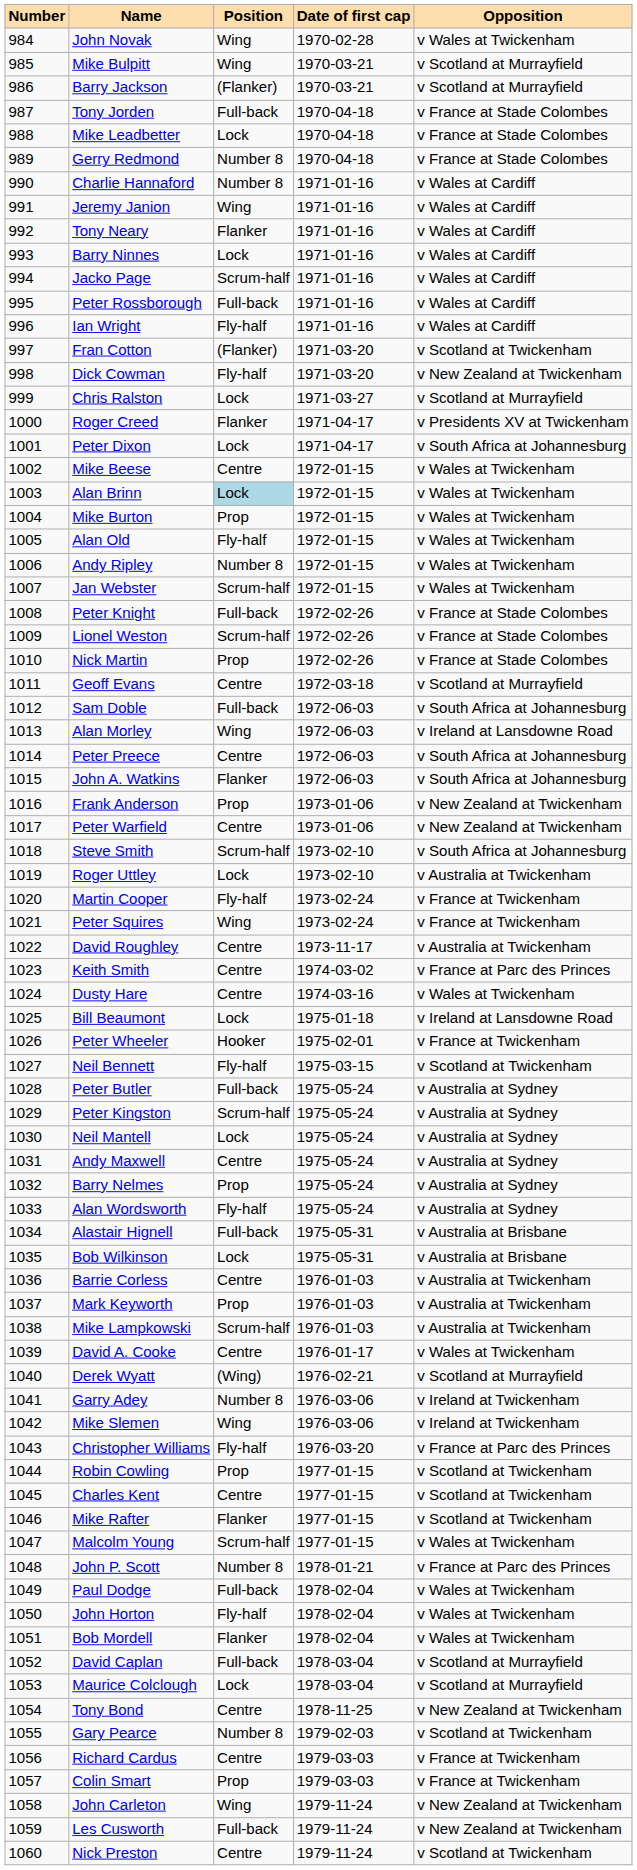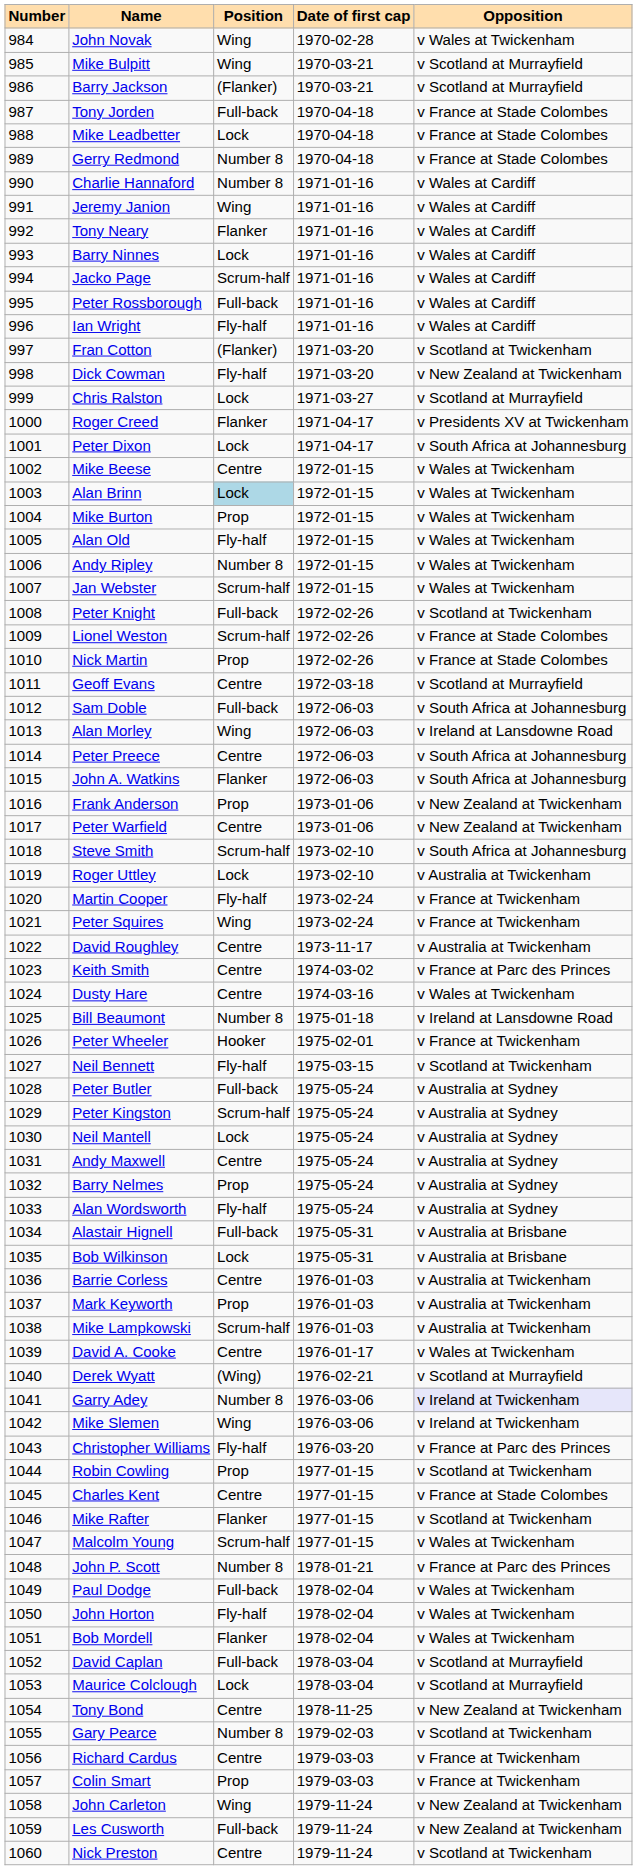 <table class="sortable wikitable" style="margin:auto;">
 <tr>
 <th style="background:#ffdead;">Number</th>
 <th style="background:#ffdead;">Name</th>
 <th style="background:#ffdead;">Position</th>
 <th style="background:#ffdead;">Date of first cap</th>
 <th style="background:#ffdead;">Opposition</th>
 </tr>
 <tr>
 <td>984</td>
 <td><a href='#'>John Novak</a></td>
 <td>Wing</td>
 <td>1970-02-28</td>
 <td>v Wales at Twickenham</td>
 </tr>
 <tr>
 <td>985</td>
 <td><a href='#'>Mike Bulpitt</a></td>
 <td>Wing</td>
 <td>1970-03-21</td>
 <td>v Scotland at Murrayfield</td>
 </tr>
 <tr>
 <td>986</td>
 <td><a href='#'>Barry Jackson</a></td>
 <td>(Flanker)</td>
 <td>1970-03-21</td>
 <td>v Scotland at Murrayfield</td>
 </tr>
 <tr>
 <td>987</td>
 <td><a href='#'>Tony Jorden</a></td>
 <td>Full-back</td>
 <td>1970-04-18</td>
 <td>v France at Stade Colombes</td>
 </tr>
 <tr>
 <td>988</td>
 <td><a href='#'>Mike Leadbetter</a></td>
 <td>Lock</td>
 <td>1970-04-18</td>
 <td>v France at Stade Colombes</td>
 </tr>
 <tr>
 <td>989</td>
 <td><a href='#'>Gerry Redmond</a></td>
 <td>Number 8</td>
 <td>1970-04-18</td>
 <td>v France at Stade Colombes</td>
 </tr>
 <tr>
 <td>990</td>
 <td><a href='#'>Charlie Hannaford</a></td>
 <td>Number 8</td>
 <td>1971-01-16</td>
 <td>v Wales at Cardiff</td>
 </tr>
 <tr>
 <td>991</td>
 <td><a href='#'>Jeremy Janion</a></td>
 <td>Wing</td>
 <td>1971-01-16</td>
 <td>v Wales at Cardiff</td>
 </tr>
 <tr>
 <td>992</td>
 <td><a href='#'>Tony Neary</a></td>
 <td>Flanker</td>
 <td>1971-01-16</td>
 <td>v Wales at Cardiff</td>
 </tr>
 <tr>
 <td>993</td>
 <td><a href='#'>Barry Ninnes</a></td>
 <td>Lock</td>
 <td>1971-01-16</td>
 <td>v Wales at Cardiff</td>
 </tr>
 <tr>
 <td>994</td>
 <td><a href='#'>Jacko Page</a></td>
 <td>Scrum-half</td>
 <td>1971-01-16</td>
 <td>v Wales at Cardiff</td>
 </tr>
 <tr>
 <td>995</td>
 <td><a href='#'>Peter Rossborough</a></td>
 <td>Full-back</td>
 <td>1971-01-16</td>
 <td>v Wales at Cardiff</td>
 </tr>
 <tr>
 <td>996</td>
 <td><a href='#'>Ian Wright</a></td>
 <td>Fly-half</td>
 <td>1971-01-16</td>
 <td>v Wales at Cardiff</td>
 </tr>
 <tr>
 <td>997</td>
 <td><a href='#'>Fran Cotton</a></td>
 <td>(Flanker)</td>
 <td>1971-03-20</td>
 <td>v Scotland at Twickenham</td>
 </tr>
 <tr>
 <td>998</td>
 <td><a href='#'>Dick Cowman</a></td>
 <td>Fly-half</td>
 <td>1971-03-20</td>
 <td>v New Zealand at Twickenham</td>
 </tr>
 <tr>
 <td>999</td>
 <td><a href='#'>Chris Ralston</a></td>
 <td>Lock</td>
 <td>1971-03-27</td>
 <td>v Scotland at Murrayfield</td>
 </tr>
 <tr>
 <td>1000</td>
 <td><a href='#'>Roger Creed</a></td>
 <td>Flanker</td>
 <td>1971-04-17</td>
 <td>v Presidents XV at Twickenham</td>
 </tr>
 <tr>
 <td>1001</td>
 <td><a href='#'>Peter Dixon</a></td>
 <td>Lock</td>
 <td>1971-04-17</td>
 <td>v South Africa at Johannesburg</td>
 </tr>
 <tr>
 <td>1002</td>
 <td><a href='#'>Mike Beese</a></td>
 <td>Centre</td>
 <td>1972-01-15</td>
 <td>v Wales at Twickenham</td>
 </tr>
 <tr>
 <td>1003</td>
 <td><a href='#'>Alan Brinn</a></td>
 <td style="background: lightblue;">Lock</td>
 <td>1972-01-15</td>
 <td>v Wales at Twickenham</td>
 </tr>
 <tr>
 <td>1004</td>
 <td><a href='#'>Mike Burton</a></td>
 <td>Prop</td>
 <td>1972-01-15</td>
 <td>v Wales at Twickenham</td>
 </tr>
 <tr>
 <td>1005</td>
 <td><a href='#'>Alan Old</a></td>
 <td>Fly-half</td>
 <td>1972-01-15</td>
 <td>v Wales at Twickenham</td>
 </tr>
 <tr>
 <td>1006</td>
 <td><a href='#'>Andy Ripley</a></td>
 <td>Number 8</td>
 <td>1972-01-15</td>
 <td>v Wales at Twickenham</td>
 </tr>
 <tr>
 <td>1007</td>
 <td><a href='#'>Jan Webster</a></td>
 <td>Scrum-half</td>
 <td>1972-01-15</td>
 <td>v Wales at Twickenham</td>
 </tr>
 <tr>
 <td>1008</td>
 <td><a href='#'>Peter Knight</a></td>
 <td>Full-back</td>
 <td>1972-02-26</td>
-<td>v France at Stade Colombes</td>
+<td>v Scotland at Twickenham</td>
 </tr>
 <tr>
 <td>1009</td>
 <td><a href='#'>Lionel Weston</a></td>
 <td>Scrum-half</td>
 <td>1972-02-26</td>
 <td>v France at Stade Colombes</td>
 </tr>
 <tr>
 <td>1010</td>
 <td><a href='#'>Nick Martin</a></td>
 <td>Prop</td>
 <td>1972-02-26</td>
 <td>v France at Stade Colombes</td>
 </tr>
 <tr>
 <td>1011</td>
 <td><a href='#'>Geoff Evans</a></td>
 <td>Centre</td>
 <td>1972-03-18</td>
 <td>v Scotland at Murrayfield</td>
 </tr>
 <tr>
 <td>1012</td>
 <td><a href='#'>Sam Doble</a></td>
 <td>Full-back</td>
 <td>1972-06-03</td>
 <td>v South Africa at Johannesburg</td>
 </tr>
 <tr>
 <td>1013</td>
 <td><a href='#'>Alan Morley</a></td>
 <td>Wing</td>
 <td>1972-06-03</td>
 <td>v Ireland at Lansdowne Road</td>
 </tr>
 <tr>
 <td>1014</td>
 <td><a href='#'>Peter Preece</a></td>
 <td>Centre</td>
 <td>1972-06-03</td>
 <td>v South Africa at Johannesburg</td>
 </tr>
 <tr>
 <td>1015</td>
 <td><a href='#'>John A. Watkins</a></td>
 <td>Flanker</td>
 <td>1972-06-03</td>
 <td>v South Africa at Johannesburg</td>
 </tr>
 <tr>
 <td>1016</td>
 <td><a href='#'>Frank Anderson</a></td>
 <td>Prop</td>
 <td>1973-01-06</td>
 <td>v New Zealand at Twickenham</td>
 </tr>
 <tr>
 <td>1017</td>
 <td><a href='#'>Peter Warfield</a></td>
 <td>Centre</td>
 <td>1973-01-06</td>
 <td>v New Zealand at Twickenham</td>
 </tr>
 <tr>
 <td>1018</td>
 <td><a href='#'>Steve Smith</a></td>
 <td>Scrum-half</td>
 <td>1973-02-10</td>
 <td>v South Africa at Johannesburg</td>
 </tr>
 <tr>
 <td>1019</td>
 <td><a href='#'>Roger Uttley</a></td>
 <td>Lock</td>
 <td>1973-02-10</td>
 <td>v Australia at Twickenham</td>
 </tr>
 <tr>
 <td>1020</td>
 <td><a href='#'>Martin Cooper</a></td>
 <td>Fly-half</td>
 <td>1973-02-24</td>
 <td>v France at Twickenham</td>
 </tr>
 <tr>
 <td>1021</td>
 <td><a href='#'>Peter Squires</a></td>
 <td>Wing</td>
 <td>1973-02-24</td>
 <td>v France at Twickenham</td>
 </tr>
 <tr>
 <td>1022</td>
 <td><a href='#'>David Roughley</a></td>
 <td>Centre</td>
 <td>1973-11-17</td>
 <td>v Australia at Twickenham</td>
 </tr>
 <tr>
 <td>1023</td>
 <td><a href='#'>Keith Smith</a></td>
 <td>Centre</td>
 <td>1974-03-02</td>
 <td>v France at Parc des Princes</td>
 </tr>
 <tr>
 <td>1024</td>
 <td><a href='#'>Dusty Hare</a></td>
 <td>Centre</td>
 <td>1974-03-16</td>
 <td>v Wales at Twickenham</td>
 </tr>
 <tr>
 <td>1025</td>
 <td><a href='#'>Bill Beaumont</a></td>
-<td>Lock</td>
+<td>Number 8</td>
 <td>1975-01-18</td>
 <td>v Ireland at Lansdowne Road</td>
 </tr>
 <tr>
 <td>1026</td>
 <td><a href='#'>Peter Wheeler</a></td>
 <td>Hooker</td>
 <td>1975-02-01</td>
 <td>v France at Twickenham</td>
 </tr>
 <tr>
 <td>1027</td>
 <td><a href='#'>Neil Bennett</a></td>
 <td>Fly-half</td>
 <td>1975-03-15</td>
 <td>v Scotland at Twickenham</td>
 </tr>
 <tr>
 <td>1028</td>
 <td><a href='#'>Peter Butler</a></td>
 <td>Full-back</td>
 <td>1975-05-24</td>
 <td>v Australia at Sydney</td>
 </tr>
 <tr>
 <td>1029</td>
 <td><a href='#'>Peter Kingston</a></td>
 <td>Scrum-half</td>
 <td>1975-05-24</td>
 <td>v Australia at Sydney</td>
 </tr>
 <tr>
 <td>1030</td>
 <td><a href='#'>Neil Mantell</a></td>
 <td>Lock</td>
 <td>1975-05-24</td>
 <td>v Australia at Sydney</td>
 </tr>
 <tr>
 <td>1031</td>
 <td><a href='#'>Andy Maxwell</a></td>
 <td>Centre</td>
 <td>1975-05-24</td>
 <td>v Australia at Sydney</td>
 </tr>
 <tr>
 <td>1032</td>
 <td><a href='#'>Barry Nelmes</a></td>
 <td>Prop</td>
 <td>1975-05-24</td>
 <td>v Australia at Sydney</td>
 </tr>
 <tr>
 <td>1033</td>
 <td><a href='#'>Alan Wordsworth</a></td>
 <td>Fly-half</td>
 <td>1975-05-24</td>
 <td>v Australia at Sydney</td>
 </tr>
 <tr>
 <td>1034</td>
 <td><a href='#'>Alastair Hignell</a></td>
 <td>Full-back</td>
 <td>1975-05-31</td>
 <td>v Australia at Brisbane</td>
 </tr>
 <tr>
 <td>1035</td>
 <td><a href='#'>Bob Wilkinson</a></td>
 <td>Lock</td>
 <td>1975-05-31</td>
 <td>v Australia at Brisbane</td>
 </tr>
 <tr>
 <td>1036</td>
 <td><a href='#'>Barrie Corless</a></td>
 <td>Centre</td>
 <td>1976-01-03</td>
 <td>v Australia at Twickenham</td>
 </tr>
 <tr>
 <td>1037</td>
 <td><a href='#'>Mark Keyworth</a></td>
 <td>Prop</td>
 <td>1976-01-03</td>
 <td>v Australia at Twickenham</td>
 </tr>
 <tr>
 <td>1038</td>
 <td><a href='#'>Mike Lampkowski</a></td>
 <td>Scrum-half</td>
 <td>1976-01-03</td>
 <td>v Australia at Twickenham</td>
 </tr>
 <tr>
 <td>1039</td>
 <td><a href='#'>David A. Cooke</a></td>
 <td>Centre</td>
 <td>1976-01-17</td>
 <td>v Wales at Twickenham</td>
 </tr>
 <tr>
 <td>1040</td>
 <td><a href='#'>Derek Wyatt</a></td>
 <td>(Wing)</td>
 <td>1976-02-21</td>
 <td>v Scotland at Murrayfield</td>
 </tr>
 <tr>
 <td>1041</td>
 <td><a href='#'>Garry Adey</a></td>
 <td>Number 8</td>
 <td>1976-03-06</td>
-<td>v Ireland at Twickenham</td>
+<td style="background: lavender;">v Ireland at Twickenham</td>
 </tr>
 <tr>
 <td>1042</td>
 <td><a href='#'>Mike Slemen</a></td>
 <td>Wing</td>
 <td>1976-03-06</td>
 <td>v Ireland at Twickenham</td>
 </tr>
 <tr>
 <td>1043</td>
 <td><a href='#'>Christopher Williams</a></td>
 <td>Fly-half</td>
 <td>1976-03-20</td>
 <td>v France at Parc des Princes</td>
 </tr>
 <tr>
 <td>1044</td>
 <td><a href='#'>Robin Cowling</a></td>
 <td>Prop</td>
 <td>1977-01-15</td>
 <td>v Scotland at Twickenham</td>
 </tr>
 <tr>
 <td>1045</td>
 <td><a href='#'>Charles Kent</a></td>
 <td>Centre</td>
 <td>1977-01-15</td>
-<td>v Scotland at Twickenham</td>
+<td>v France at Stade Colombes</td>
 </tr>
 <tr>
 <td>1046</td>
 <td><a href='#'>Mike Rafter</a></td>
 <td>Flanker</td>
 <td>1977-01-15</td>
 <td>v Scotland at Twickenham</td>
 </tr>
 <tr>
 <td>1047</td>
 <td><a href='#'>Malcolm Young</a></td>
 <td>Scrum-half</td>
 <td>1977-01-15</td>
 <td>v Wales at Twickenham</td>
 </tr>
 <tr>
 <td>1048</td>
 <td><a href='#'>John P. Scott</a></td>
 <td>Number 8</td>
 <td>1978-01-21</td>
 <td>v France at Parc des Princes</td>
 </tr>
 <tr>
 <td>1049</td>
 <td><a href='#'>Paul Dodge</a></td>
 <td>Full-back</td>
 <td>1978-02-04</td>
 <td>v Wales at Twickenham</td>
 </tr>
 <tr>
 <td>1050</td>
 <td><a href='#'>John Horton</a></td>
 <td>Fly-half</td>
 <td>1978-02-04</td>
 <td>v Wales at Twickenham</td>
 </tr>
 <tr>
 <td>1051</td>
 <td><a href='#'>Bob Mordell</a></td>
 <td>Flanker</td>
 <td>1978-02-04</td>
 <td>v Wales at Twickenham</td>
 </tr>
 <tr>
 <td>1052</td>
 <td><a href='#'>David Caplan</a></td>
 <td>Full-back</td>
 <td>1978-03-04</td>
 <td>v Scotland at Murrayfield</td>
 </tr>
 <tr>
 <td>1053</td>
 <td><a href='#'>Maurice Colclough</a></td>
 <td>Lock</td>
 <td>1978-03-04</td>
 <td>v Scotland at Murrayfield</td>
 </tr>
 <tr>
 <td>1054</td>
 <td><a href='#'>Tony Bond</a></td>
 <td>Centre</td>
 <td>1978-11-25</td>
 <td>v New Zealand at Twickenham</td>
 </tr>
 <tr>
 <td>1055</td>
 <td><a href='#'>Gary Pearce</a></td>
 <td>Number 8</td>
 <td>1979-02-03</td>
 <td>v Scotland at Twickenham</td>
 </tr>
 <tr>
 <td>1056</td>
 <td><a href='#'>Richard Cardus</a></td>
 <td>Centre</td>
 <td>1979-03-03</td>
 <td>v France at Twickenham</td>
 </tr>
 <tr>
 <td>1057</td>
 <td><a href='#'>Colin Smart</a></td>
 <td>Prop</td>
 <td>1979-03-03</td>
 <td>v France at Twickenham</td>
 </tr>
 <tr>
 <td>1058</td>
 <td><a href='#'>John Carleton</a></td>
 <td>Wing</td>
 <td>1979-11-24</td>
 <td>v New Zealand at Twickenham</td>
 </tr>
 <tr>
 <td>1059</td>
 <td><a href='#'>Les Cusworth</a></td>
 <td>Full-back</td>
 <td>1979-11-24</td>
 <td>v New Zealand at Twickenham</td>
 </tr>
 <tr>
 <td>1060</td>
 <td><a href='#'>Nick Preston</a></td>
 <td>Centre</td>
 <td>1979-11-24</td>
 <td>v Scotland at Twickenham</td>
 </tr>
 </table>
